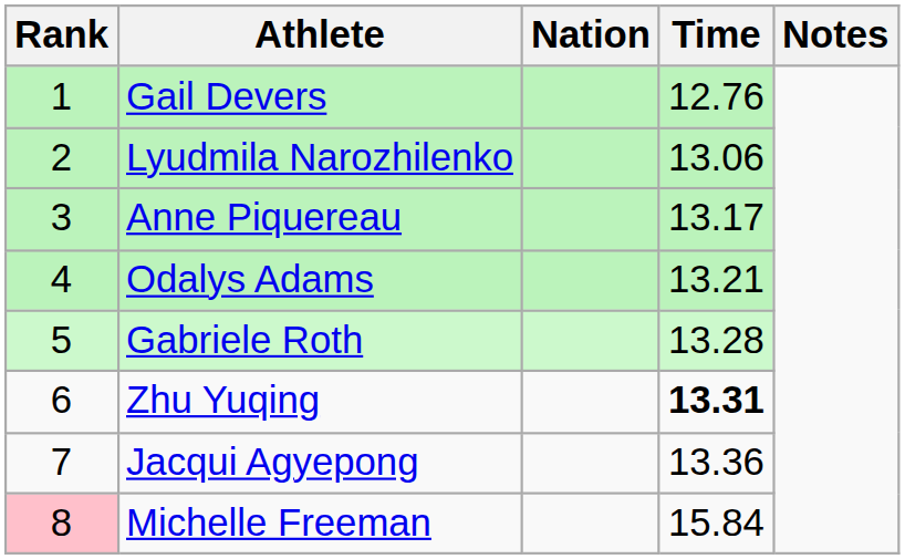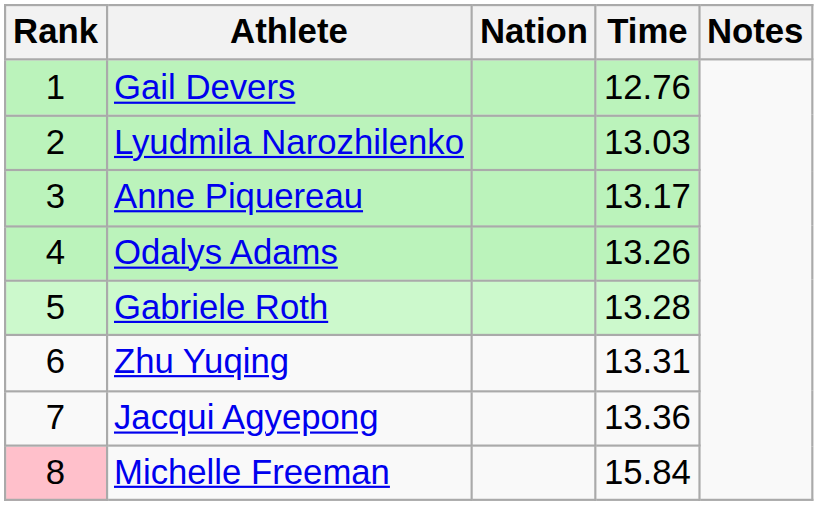 <table class="wikitable sortable" style="text-align:center">
 <tr>
 <th>Rank</th>
 <th>Athlete</th>
 <th>Nation</th>
 <th>Time</th>
 <th>Notes</th>
 </tr>
 <tr style="background:#bbf3bb;">
 <td>1</td>
 <td align=left><a href='#'>Gail Devers</a></td>
 <td align=left></td>
 <td>12.76</td>
 </tr>
 <tr style="background:#bbf3bb;">
 <td>2</td>
 <td align=left><a href='#'>Lyudmila Narozhilenko</a></td>
 <td align=left></td>
-<td>13.06</td>
+<td>13.03</td>
 </tr>
 <tr style="background:#bbf3bb;">
 <td>3</td>
 <td align=left><a href='#'>Anne Piquereau</a></td>
 <td align=left></td>
 <td>13.17</td>
 </tr>
 <tr style="background:#bbf3bb;">
 <td>4</td>
 <td align=left><a href='#'>Odalys Adams</a></td>
 <td align=left></td>
-<td>13.21</td>
+<td>13.26</td>
 </tr>
 <tr style="background:#ccf9cc;">
 <td>5</td>
 <td align=left><a href='#'>Gabriele Roth</a></td>
 <td align=left></td>
 <td>13.28</td>
 </tr>
 <tr>
 <td>6</td>
 <td align=left><a href='#'>Zhu Yuqing</a></td>
 <td align=left></td>
-<td><strong>13.31</strong></td>
+<td>13.31</td>
 </tr>
 <tr>
 <td>7</td>
 <td align=left><a href='#'>Jacqui Agyepong</a></td>
 <td align=left></td>
 <td>13.36</td>
 </tr>
 <tr>
 <td style="background: pink;">8</td>
 <td align=left><a href='#'>Michelle Freeman</a></td>
 <td align=left></td>
 <td>15.84</td>
 </tr>
 </table>
